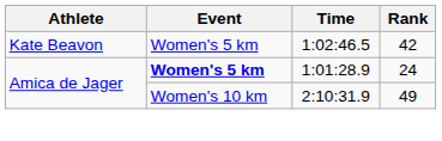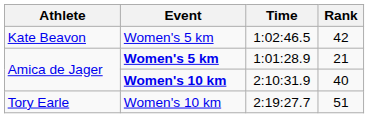 <table class="wikitable" style="text-align:center; font-size:90%; width:30%;">
 <tr>
 <th>Athlete</th>
 <th>Event</th>
 <th>Time</th>
 <th>Rank</th>
 </tr>
 <tr>
 <td align=left><a href='#'>Kate Beavon</a></td>
 <td align=left><a href='#'>Women's 5 km</a></td>
 <td>1:02:46.5</td>
 <td>42</td>
 </tr>
 <tr>
 <td align=left rowspan=2><a href='#'>Amica de Jager</a></td>
 <td align=left><strong><a href='#'>Women's 5 km</a></strong></td>
 <td>1:01:28.9</td>
-<td>24</td>
+<td>21</td>
 </tr>
 <tr>
+<td align=left><strong><a href='#'>Women's 10 km</a></strong></td>
+<td>2:10:31.9</td>
+<td>40</td>
+</tr>
+<tr>
+<td align=left><a href='#'>Tory Earle</a></td>
 <td align=left><a href='#'>Women's 10 km</a></td>
-<td>2:10:31.9</td>
-<td>49</td>
+<td>2:19:27.7</td>
+<td>51</td>
 </tr>
 </table>
